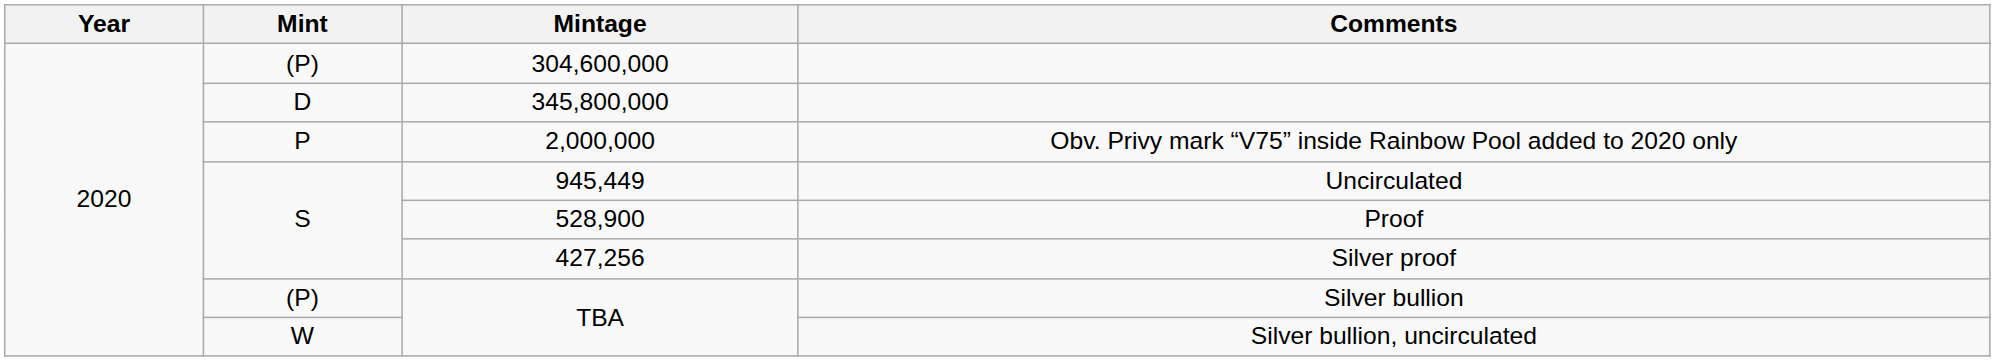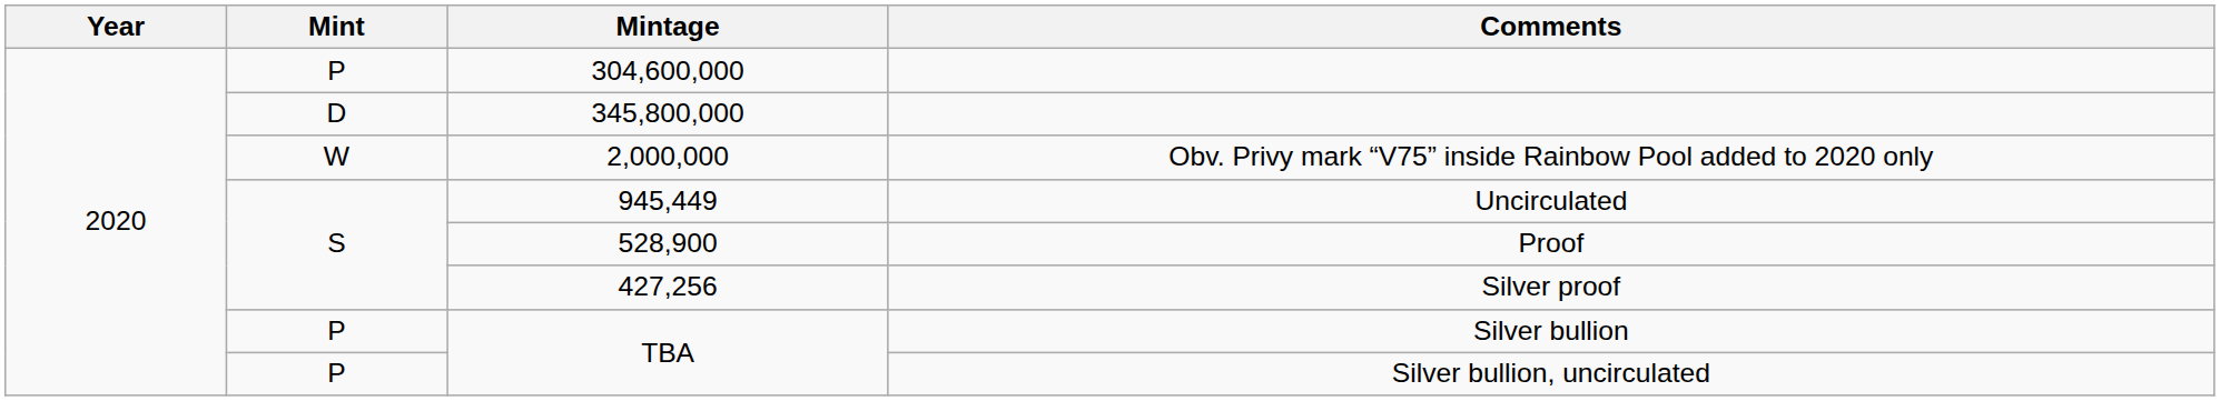 <table class="wikitable sortable" style="min-width:65%; text-align:center;">
 <tr>
 <th width="10%">Year</th>
 <th width="10%">Mint</th>
 <th width="20%">Mintage</th>
 <th width="60%">Comments</th>
 </tr>
 <tr>
 <td rowspan="8">2020</td>
-<td>(P)</td>
+<td>P</td>
 <td>304,600,000</td>
 <td></td>
 </tr>
 <tr>
 <td>D</td>
 <td>345,800,000</td>
 <td></td>
 </tr>
 <tr>
-<td>P</td>
+<td>W</td>
 <td>2,000,000</td>
 <td>Obv. Privy mark “V75” inside Rainbow Pool added to 2020 only</td>
 </tr>
 <tr>
 <td rowspan="3">S</td>
 <td>945,449</td>
 <td>Uncirculated</td>
 </tr>
 <tr>
 <td>528,900</td>
 <td>Proof</td>
 </tr>
 <tr>
 <td>427,256</td>
 <td>Silver proof</td>
 </tr>
 <tr>
-<td>(P)</td>
+<td>P</td>
 <td rowspan="2">TBA</td>
 <td>Silver bullion</td>
 </tr>
 <tr>
-<td>W</td>
+<td>P</td>
 <td>Silver bullion, uncirculated</td>
 </tr>
 </table>
